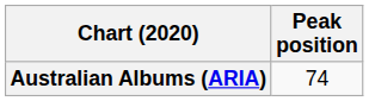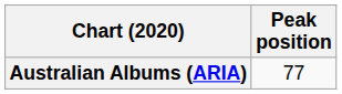 <table class="wikitable plainrowheaders" style="text-align:center">
 <tr>
 <th scope="col">Chart (2020)</th>
 <th scope="col">Peak<br>position</th>
 </tr>
 <tr>
 <th scope="row">Australian Albums (<a href='#'>ARIA</a>)</th>
-<td>74</td>
+<td>77</td>
 </tr>
 </table>
